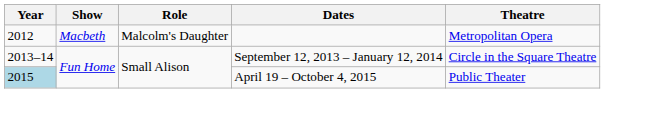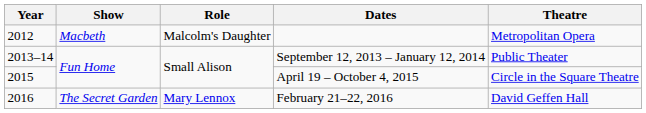 <table class="wikitable sortable">
 <tr>
 <th>Year</th>
 <th>Show</th>
 <th>Role</th>
 <th>Dates</th>
 <th class="unsortable">Theatre</th>
 </tr>
 <tr>
 <td>2012</td>
 <td><em><a href='#'>Macbeth</a></em></td>
 <td>Malcolm's Daughter</td>
 <td></td>
 <td><a href='#'>Metropolitan Opera</a></td>
 </tr>
 <tr>
 <td>2013–14</td>
 <td rowspan=2><em><a href='#'>Fun Home</a></em></td>
 <td rowspan=2>Small Alison</td>
 <td>September 12, 2013 – January 12, 2014</td>
+<td><a href='#'>Public Theater</a></td>
+</tr>
+<tr>
+<td>2015</td>
+<td>April 19 – October 4, 2015</td>
 <td><a href='#'>Circle in the Square Theatre</a></td>
 </tr>
 <tr>
-<td style="background: lightblue;">2015</td>
-<td>April 19 – October 4, 2015</td>
-<td><a href='#'>Public Theater</a></td>
+<td>2016</td>
+<td><em><a href='#'>The Secret Garden</a></em></td>
+<td><a href='#'>Mary Lennox</a></td>
+<td>February 21–22, 2016</td>
+<td><a href='#'>David Geffen Hall</a></td>
 </tr>
 </table>
